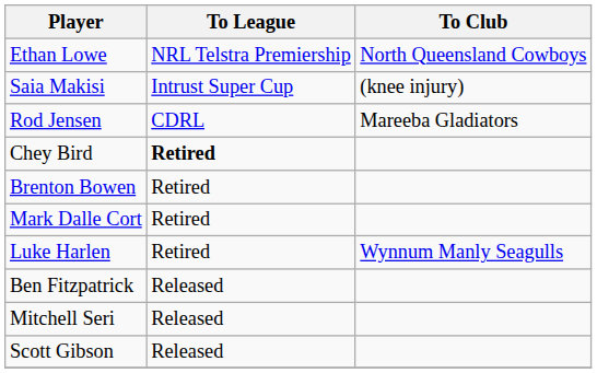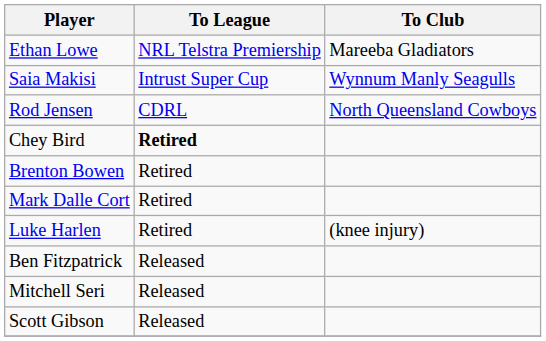 <table class="wikitable" style="font-size:90%">
 <tr bgcolor="#efefef">
 <th width=" ">Player</th>
 <th width=" ">To League</th>
 <th width=" ">To Club</th>
 </tr>
 <tr>
 <td> <a href='#'>Ethan Lowe</a></td>
 <td><a href='#'>NRL Telstra Premiership</a></td>
-<td> <a href='#'>North Queensland Cowboys</a></td>
+<td> Mareeba Gladiators</td>
 </tr>
 <tr>
 <td> <a href='#'>Saia Makisi</a></td>
 <td><a href='#'>Intrust Super Cup</a></td>
-<td>(knee injury)</td>
+<td> <a href='#'>Wynnum Manly Seagulls</a></td>
 </tr>
 <tr>
 <td> <a href='#'>Rod Jensen</a></td>
 <td><a href='#'>CDRL</a></td>
-<td> Mareeba Gladiators</td>
+<td> <a href='#'>North Queensland Cowboys</a></td>
 </tr>
 <tr>
 <td> Chey Bird</td>
 <td><strong>Retired</strong></td>
 <td></td>
 </tr>
 <tr>
 <td> <a href='#'>Brenton Bowen</a></td>
 <td>Retired</td>
 <td></td>
 </tr>
 <tr>
 <td> <a href='#'>Mark Dalle Cort</a></td>
 <td>Retired</td>
 <td></td>
 </tr>
 <tr>
 <td> <a href='#'>Luke Harlen</a></td>
 <td>Retired</td>
-<td> <a href='#'>Wynnum Manly Seagulls</a></td>
+<td>(knee injury)</td>
 </tr>
 <tr>
 <td> Ben Fitzpatrick</td>
 <td>Released</td>
 <td></td>
 </tr>
 <tr>
 <td> Mitchell Seri</td>
 <td>Released</td>
 <td></td>
 </tr>
 <tr>
 <td> Scott Gibson</td>
 <td>Released</td>
 <td></td>
 </tr>
 <tr>
 </tr>
 </table>
